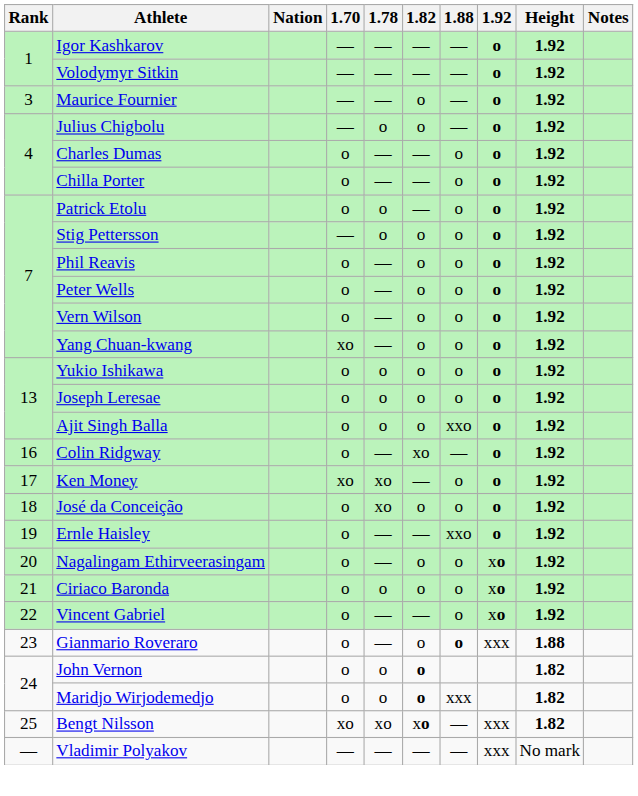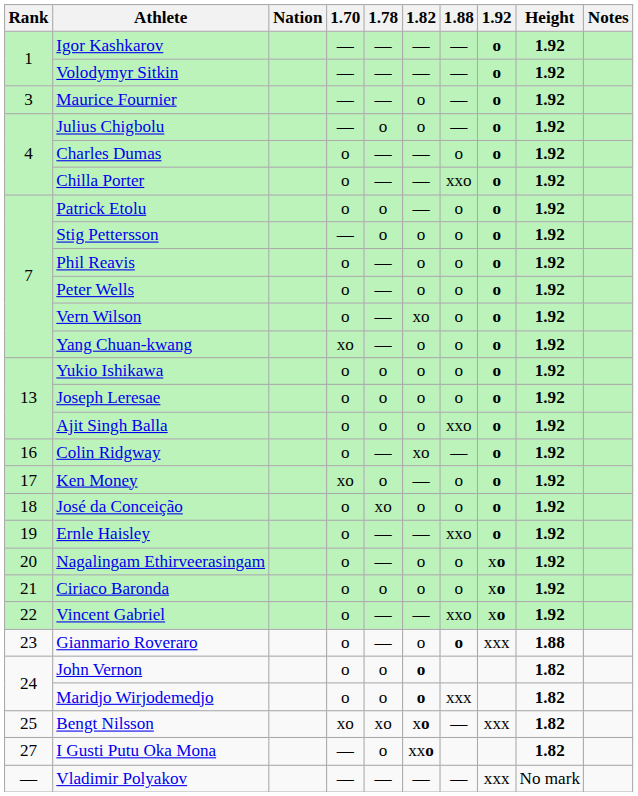 <table class="wikitable sortable" style="text-align:center">
 <tr>
 <th>Rank</th>
 <th>Athlete</th>
 <th>Nation</th>
 <th>1.70</th>
 <th>1.78</th>
 <th>1.82</th>
 <th>1.88</th>
 <th>1.92</th>
 <th>Height</th>
 <th>Notes</th>
 </tr>
 <tr bgcolor=bbf3bb>
 <td rowspan=2>1</td>
 <td align=left><a href='#'>Igor Kashkarov</a></td>
 <td align=left></td>
 <td>—</td>
 <td>—</td>
 <td>—</td>
 <td>—</td>
 <td><strong>o</strong></td>
 <td><strong>1.92</strong></td>
 <td></td>
 </tr>
 <tr bgcolor=bbf3bb>
 <td align=left><a href='#'>Volodymyr Sitkin</a></td>
 <td align=left></td>
 <td>—</td>
 <td>—</td>
 <td>—</td>
 <td>—</td>
 <td><strong>o</strong></td>
 <td><strong>1.92</strong></td>
 <td></td>
 </tr>
 <tr bgcolor=bbf3bb>
 <td>3</td>
 <td align=left><a href='#'>Maurice Fournier</a></td>
 <td align=left></td>
 <td>—</td>
 <td>—</td>
 <td>o</td>
 <td>—</td>
 <td><strong>o</strong></td>
 <td><strong>1.92</strong></td>
 <td></td>
 </tr>
 <tr bgcolor=bbf3bb>
 <td rowspan=3>4</td>
 <td align=left><a href='#'>Julius Chigbolu</a></td>
 <td align=left></td>
 <td>—</td>
 <td>o</td>
 <td>o</td>
 <td>—</td>
 <td><strong>o</strong></td>
 <td><strong>1.92</strong></td>
 <td></td>
 </tr>
 <tr bgcolor=bbf3bb>
 <td align=left><a href='#'>Charles Dumas</a></td>
 <td align=left></td>
 <td>o</td>
 <td>—</td>
 <td>—</td>
 <td>o</td>
 <td><strong>o</strong></td>
 <td><strong>1.92</strong></td>
 <td></td>
 </tr>
 <tr bgcolor=bbf3bb>
 <td align=left><a href='#'>Chilla Porter</a></td>
 <td align=left></td>
 <td>o</td>
 <td>—</td>
 <td>—</td>
-<td>o</td>
+<td>xxo</td>
 <td><strong>o</strong></td>
 <td><strong>1.92</strong></td>
 <td></td>
 </tr>
 <tr bgcolor=bbf3bb>
 <td rowspan=6>7</td>
 <td align=left><a href='#'>Patrick Etolu</a></td>
 <td align=left></td>
 <td>o</td>
 <td>o</td>
 <td>—</td>
 <td>o</td>
 <td><strong>o</strong></td>
 <td><strong>1.92</strong></td>
 <td></td>
 </tr>
 <tr bgcolor=bbf3bb>
 <td align=left><a href='#'>Stig Pettersson</a></td>
 <td align=left></td>
 <td>—</td>
 <td>o</td>
 <td>o</td>
 <td>o</td>
 <td><strong>o</strong></td>
 <td><strong>1.92</strong></td>
 <td></td>
 </tr>
 <tr bgcolor=bbf3bb>
 <td align=left><a href='#'>Phil Reavis</a></td>
 <td align=left></td>
 <td>o</td>
 <td>—</td>
 <td>o</td>
 <td>o</td>
 <td><strong>o</strong></td>
 <td><strong>1.92</strong></td>
 <td></td>
 </tr>
 <tr bgcolor=bbf3bb>
 <td align=left><a href='#'>Peter Wells</a></td>
 <td align=left></td>
 <td>o</td>
 <td>—</td>
 <td>o</td>
 <td>o</td>
 <td><strong>o</strong></td>
 <td><strong>1.92</strong></td>
 <td></td>
 </tr>
 <tr bgcolor=bbf3bb>
 <td align=left><a href='#'>Vern Wilson</a></td>
 <td align=left></td>
 <td>o</td>
 <td>—</td>
-<td>o</td>
+<td>xo</td>
 <td>o</td>
 <td><strong>o</strong></td>
 <td><strong>1.92</strong></td>
 <td></td>
 </tr>
 <tr bgcolor=bbf3bb>
 <td align=left><a href='#'>Yang Chuan-kwang</a></td>
 <td align=left></td>
 <td>xo</td>
 <td>—</td>
 <td>o</td>
 <td>o</td>
 <td><strong>o</strong></td>
 <td><strong>1.92</strong></td>
 <td></td>
 </tr>
 <tr bgcolor=bbf3bb>
 <td rowspan=3>13</td>
 <td align=left><a href='#'>Yukio Ishikawa</a></td>
 <td align=left></td>
 <td>o</td>
 <td>o</td>
 <td>o</td>
 <td>o</td>
 <td><strong>o</strong></td>
 <td><strong>1.92</strong></td>
 <td></td>
 </tr>
 <tr bgcolor=bbf3bb>
 <td align=left><a href='#'>Joseph Leresae</a></td>
 <td align=left></td>
 <td>o</td>
 <td>o</td>
 <td>o</td>
 <td>o</td>
 <td><strong>o</strong></td>
 <td><strong>1.92</strong></td>
 <td></td>
 </tr>
 <tr bgcolor=bbf3bb>
 <td align=left><a href='#'>Ajit Singh Balla</a></td>
 <td align=left></td>
 <td>o</td>
 <td>o</td>
 <td>o</td>
 <td>xxo</td>
 <td><strong>o</strong></td>
 <td><strong>1.92</strong></td>
 <td></td>
 </tr>
 <tr bgcolor=bbf3bb>
 <td>16</td>
 <td align=left><a href='#'>Colin Ridgway</a></td>
 <td align=left></td>
 <td>o</td>
 <td>—</td>
 <td>xo</td>
 <td>—</td>
 <td><strong>o</strong></td>
 <td><strong>1.92</strong></td>
 <td></td>
 </tr>
 <tr bgcolor=bbf3bb>
 <td>17</td>
 <td align=left><a href='#'>Ken Money</a></td>
 <td align=left></td>
 <td>xo</td>
-<td>xo</td>
+<td>o</td>
 <td>—</td>
 <td>o</td>
 <td><strong>o</strong></td>
 <td><strong>1.92</strong></td>
 <td></td>
 </tr>
 <tr bgcolor=bbf3bb>
 <td>18</td>
 <td align=left><a href='#'>José da Conceição</a></td>
 <td align=left></td>
 <td>o</td>
 <td>xo</td>
 <td>o</td>
 <td>o</td>
 <td><strong>o</strong></td>
 <td><strong>1.92</strong></td>
 <td></td>
 </tr>
 <tr bgcolor=bbf3bb>
 <td>19</td>
 <td align=left><a href='#'>Ernle Haisley</a></td>
 <td align=left></td>
 <td>o</td>
 <td>—</td>
 <td>—</td>
 <td>xxo</td>
 <td><strong>o</strong></td>
 <td><strong>1.92</strong></td>
 <td></td>
 </tr>
 <tr bgcolor=bbf3bb>
 <td>20</td>
 <td align=left><a href='#'>Nagalingam Ethirveerasingam</a></td>
 <td align=left></td>
 <td>o</td>
 <td>—</td>
 <td>o</td>
 <td>o</td>
 <td>x<strong>o</strong></td>
 <td><strong>1.92</strong></td>
 <td></td>
 </tr>
 <tr bgcolor=bbf3bb>
 <td>21</td>
 <td align=left><a href='#'>Ciriaco Baronda</a></td>
 <td align=left></td>
 <td>o</td>
 <td>o</td>
 <td>o</td>
 <td>o</td>
 <td>x<strong>o</strong></td>
 <td><strong>1.92</strong></td>
 <td></td>
 </tr>
 <tr bgcolor=bbf3bb>
 <td>22</td>
 <td align=left><a href='#'>Vincent Gabriel</a></td>
 <td align=left></td>
 <td>o</td>
 <td>—</td>
 <td>—</td>
-<td>o</td>
+<td>xxo</td>
 <td>x<strong>o</strong></td>
 <td><strong>1.92</strong></td>
 <td></td>
 </tr>
 <tr>
 <td>23</td>
 <td align=left><a href='#'>Gianmario Roveraro</a></td>
 <td align=left></td>
 <td>o</td>
 <td>—</td>
 <td>o</td>
 <td><strong>o</strong></td>
 <td>xxx</td>
 <td><strong>1.88</strong></td>
 <td></td>
 </tr>
 <tr>
 <td rowspan=2>24</td>
 <td align=left><a href='#'>John Vernon</a></td>
 <td align=left></td>
 <td>o</td>
 <td>o</td>
 <td><strong>o</strong></td>
 <td></td>
 <td></td>
 <td><strong>1.82</strong></td>
 <td></td>
 </tr>
 <tr>
 <td align=left><a href='#'>Maridjo Wirjodemedjo</a></td>
 <td align=left></td>
 <td>o</td>
 <td>o</td>
 <td><strong>o</strong></td>
 <td>xxx</td>
 <td></td>
 <td><strong>1.82</strong></td>
 <td></td>
 </tr>
 <tr>
 <td>25</td>
 <td align=left><a href='#'>Bengt Nilsson</a></td>
 <td align=left></td>
 <td>xo</td>
 <td>xo</td>
 <td>x<strong>o</strong></td>
 <td>—</td>
 <td>xxx</td>
 <td><strong>1.82</strong></td>
 <td></td>
 </tr>
 <tr>
+<td>27</td>
+<td align=left><a href='#'>I Gusti Putu Oka Mona</a></td>
+<td align=left></td>
+<td>—</td>
+<td>o</td>
+<td>xx<strong>o</strong></td>
+<td></td>
+<td></td>
+<td><strong>1.82</strong></td>
+<td></td>
+</tr>
+<tr>
 <td data-sort-value=28>—</td>
 <td align=left><a href='#'>Vladimir Polyakov</a></td>
 <td align=left></td>
 <td>—</td>
 <td>—</td>
 <td>—</td>
 <td>—</td>
 <td>xxx</td>
 <td>No mark</td>
 <td></td>
 </tr>
 </table>
